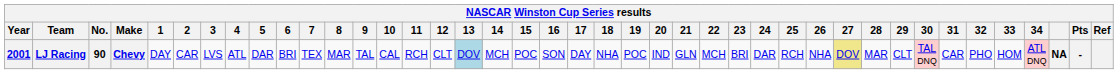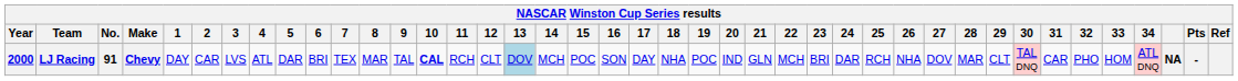 <table class="wikitable" style="text-align:center; font-size:75%">
 <tr>
 <th colspan=45><a href='#'>NASCAR</a> <a href='#'>Winston Cup Series</a> results</th>
 </tr>
 <tr>
 <th>Year</th>
 <th>Team</th>
 <th>No.</th>
 <th>Make</th>
 <th>1</th>
 <th>2</th>
 <th>3</th>
 <th>4</th>
 <th>5</th>
 <th>6</th>
 <th>7</th>
 <th>8</th>
 <th>9</th>
 <th>10</th>
 <th>11</th>
 <th>12</th>
 <th>13</th>
 <th>14</th>
 <th>15</th>
 <th>16</th>
 <th>17</th>
 <th>18</th>
 <th>19</th>
 <th>20</th>
 <th>21</th>
 <th>22</th>
 <th>23</th>
 <th>24</th>
 <th>25</th>
 <th>26</th>
 <th>27</th>
 <th>28</th>
 <th>29</th>
 <th>30</th>
 <th>31</th>
 <th>32</th>
 <th>33</th>
 <th>34</th>
 <th></th>
 <th>Pts</th>
 <th>Ref</th>
 </tr>
 <tr>
-<th><a href='#'>2001</a></th>
+<th><a href='#'>2000</a></th>
 <th><a href='#'>LJ Racing</a></th>
-<th>90</th>
+<th>91</th>
 <th><a href='#'>Chevy</a></th>
 <td><a href='#'>DAY</a></td>
 <td><a href='#'>CAR</a></td>
 <td><a href='#'>LVS</a></td>
 <td><a href='#'>ATL</a></td>
 <td><a href='#'>DAR</a></td>
 <td><a href='#'>BRI</a></td>
 <td><a href='#'>TEX</a></td>
 <td><a href='#'>MAR</a></td>
 <td><a href='#'>TAL</a></td>
-<td><a href='#'>CAL</a></td>
+<td><strong><a href='#'>CAL</a></strong></td>
 <td><a href='#'>RCH</a></td>
 <td><a href='#'>CLT</a></td>
 <td style="background: lightblue;"><a href='#'>DOV</a></td>
 <td><a href='#'>MCH</a></td>
 <td><a href='#'>POC</a></td>
 <td><a href='#'>SON</a></td>
 <td><a href='#'>DAY</a></td>
 <td><a href='#'>NHA</a></td>
 <td><a href='#'>POC</a></td>
 <td><a href='#'>IND</a></td>
 <td><a href='#'>GLN</a></td>
 <td><a href='#'>MCH</a></td>
 <td><a href='#'>BRI</a></td>
 <td><a href='#'>DAR</a></td>
 <td><a href='#'>RCH</a></td>
 <td><a href='#'>NHA</a></td>
-<td style="background: khaki;"><a href='#'>DOV</a></td>
+<td><a href='#'>DOV</a></td>
 <td><a href='#'>MAR</a></td>
 <td><a href='#'>CLT</a></td>
 <td style="background:#FFCFCF;"><a href='#'>TAL</a><br><small>DNQ</small></td>
 <td><a href='#'>CAR</a></td>
 <td><a href='#'>PHO</a></td>
 <td><a href='#'>HOM</a></td>
 <td style="background:#FFCFCF;"><a href='#'>ATL</a><br><small>DNQ</small></td>
 <th>NA</th>
 <th>-</th>
 <th></th>
 </tr>
 </table>
